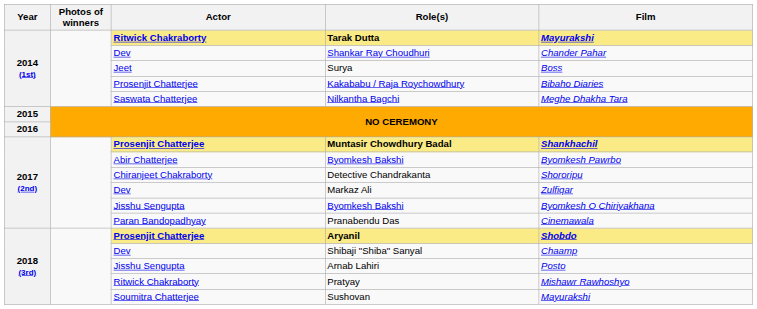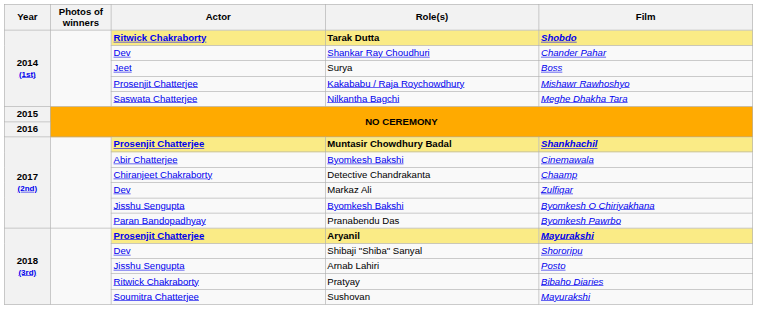 <table class="wikitable sortable" style="text-align:left;">
 <tr>
 <th scope="col" style="width:3%; text-align:center;">Year</th>
 <th scope="col" style="width:3%;text-align:center;">Photos of winners</th>
 <th scope="col" style="width:15%;text-align:center;">Actor</th>
 <th scope="col" style="width:15%;text-align:center;">Role(s)</th>
 <th scope="col" style="width:15%;text-align:center;">Film</th>
 </tr>
 <tr>
 <th scope="row" rowspan=5 style="text-align:center">2014<br><small><a href='#'>(1st)</a></small></th>
 <td rowspan=5 style="text-align:center"></td>
 <td style="background:#FAEB86;"><strong><a href='#'>Ritwick Chakraborty</a></strong> </td>
 <td style="background:#FAEB86;"><strong>Tarak Dutta</strong></td>
-<td style="background:#FAEB86;"><strong><em><a href='#'>Mayurakshi</a></em></strong></td>
+<td style="background:#FAEB86;"><strong><em><a href='#'>Shobdo</a></em></strong></td>
 </tr>
 <tr>
 <td><a href='#'>Dev</a></td>
 <td><a href='#'>Shankar Ray Choudhuri</a></td>
 <td><em><a href='#'>Chander Pahar</a></em></td>
 </tr>
 <tr>
 <td><a href='#'>Jeet</a></td>
 <td>Surya</td>
 <td><em><a href='#'>Boss</a></em></td>
 </tr>
 <tr>
 <td><a href='#'>Prosenjit Chatterjee</a></td>
 <td><a href='#'>Kakababu / Raja Roychowdhury</a></td>
-<td><em><a href='#'>Bibaho Diaries</a></em></td>
+<td><em><a href='#'>Mishawr Rawhoshyo</a></em></td>
 </tr>
 <tr>
 <td><a href='#'>Saswata Chatterjee</a></td>
 <td><a href='#'>Nilkantha Bagchi</a></td>
 <td><em><a href='#'>Meghe Dhakha Tara</a></em></td>
 </tr>
 <tr>
 <th scope="row" rowspan=1 style="text-align:center">2015</th>
 <td colspan=5 rowspan= 2 style="background:#FFAA00; text-align:center"><strong>NO CEREMONY</strong></td>
 </tr>
 <tr>
 <th scope="row" rowspan=1 style="text-align:center">2016</th>
 </tr>
 <tr>
 <th scope="row" rowspan=6 style="text-align:center">2017<br><small><a href='#'>(2nd)</a></small></th>
 <td rowspan=6 style="text-align:center"></td>
 <td style="background:#FAEB86;"><strong><a href='#'>Prosenjit Chatterjee</a></strong> </td>
 <td style="background:#FAEB86;"><strong>Muntasir Chowdhury Badal</strong></td>
 <td style="background:#FAEB86;"><strong><em><a href='#'>Shankhachil</a></em></strong></td>
 </tr>
 <tr>
 <td><a href='#'>Abir Chatterjee</a></td>
 <td><a href='#'>Byomkesh Bakshi</a></td>
-<td><em><a href='#'>Byomkesh Pawrbo</a></em></td>
+<td><em><a href='#'>Cinemawala</a></em></td>
 </tr>
 <tr>
 <td><a href='#'>Chiranjeet Chakraborty</a></td>
 <td>Detective Chandrakanta</td>
-<td><em><a href='#'>Shororipu</a></em></td>
+<td><em><a href='#'>Chaamp</a></em></td>
 </tr>
 <tr>
 <td><a href='#'>Dev</a></td>
 <td>Markaz Ali</td>
 <td><em><a href='#'>Zulfiqar</a></em></td>
 </tr>
 <tr>
 <td><a href='#'>Jisshu Sengupta</a></td>
 <td><a href='#'>Byomkesh Bakshi</a></td>
 <td><em><a href='#'>Byomkesh O Chiriyakhana</a></em></td>
 </tr>
 <tr>
 <td><a href='#'>Paran Bandopadhyay</a></td>
 <td>Pranabendu Das</td>
-<td><em><a href='#'>Cinemawala</a></em></td>
+<td><em><a href='#'>Byomkesh Pawrbo</a></em></td>
 </tr>
 <tr>
 <th scope="row" rowspan=5 style="text-align:center">2018<br><small><a href='#'>(3rd)</a></small></th>
 <td rowspan=5 style="text-align:center"></td>
 <td style="background:#FAEB86;"><strong><a href='#'>Prosenjit Chatterjee</a></strong> </td>
 <td style="background:#FAEB86;"><strong>Aryanil</strong></td>
-<td style="background:#FAEB86;"><strong><em><a href='#'>Shobdo</a></em></strong></td>
+<td style="background:#FAEB86;"><strong><em><a href='#'>Mayurakshi</a></em></strong></td>
 </tr>
 <tr>
 <td><a href='#'>Dev</a></td>
 <td>Shibaji "Shiba" Sanyal</td>
-<td><em><a href='#'>Chaamp</a></em></td>
+<td><em><a href='#'>Shororipu</a></em></td>
 </tr>
 <tr>
 <td><a href='#'>Jisshu Sengupta</a></td>
 <td>Arnab Lahiri</td>
 <td><em><a href='#'>Posto</a></em></td>
 </tr>
 <tr>
 <td><a href='#'>Ritwick Chakraborty</a></td>
 <td>Pratyay</td>
-<td><em><a href='#'>Mishawr Rawhoshyo</a></em></td>
+<td><em><a href='#'>Bibaho Diaries</a></em></td>
 </tr>
 <tr>
 <td><a href='#'>Soumitra Chatterjee</a></td>
 <td>Sushovan</td>
 <td><em><a href='#'>Mayurakshi</a></em></td>
 </tr>
 </table>
